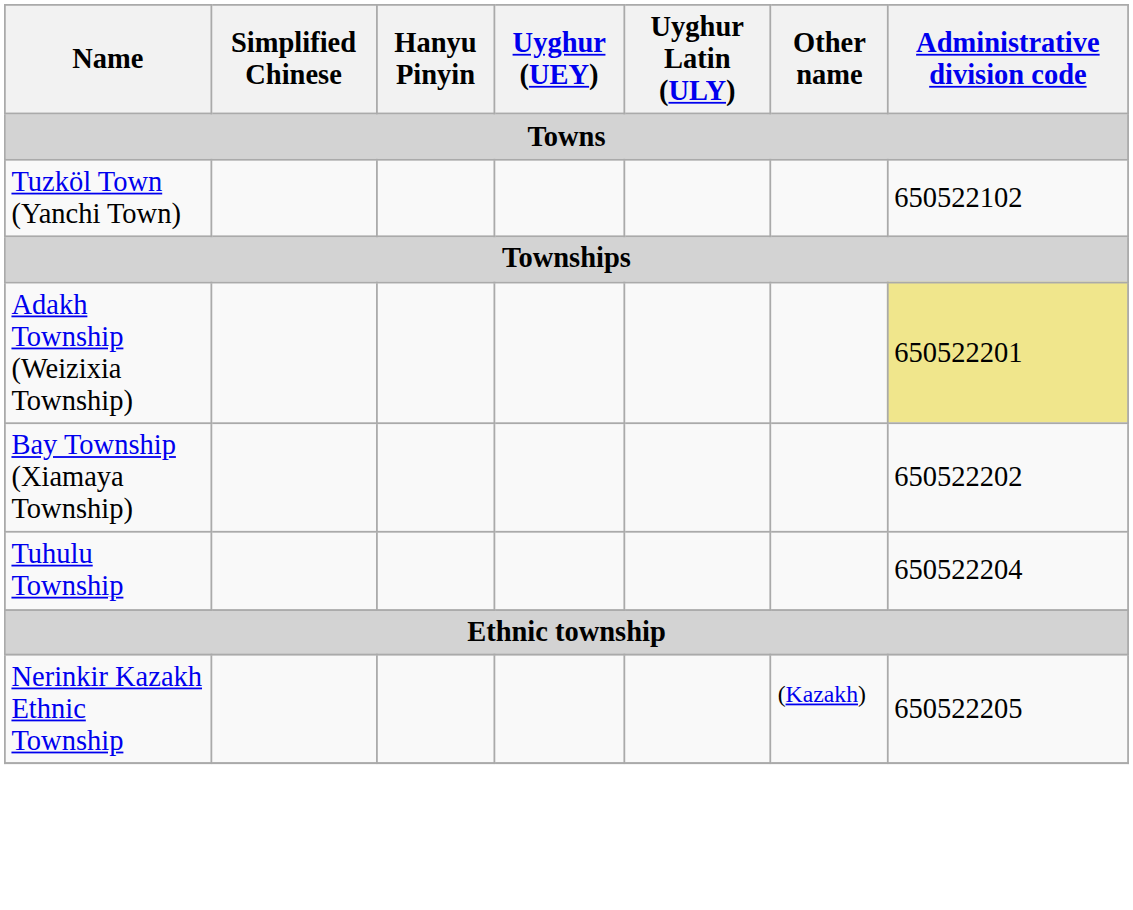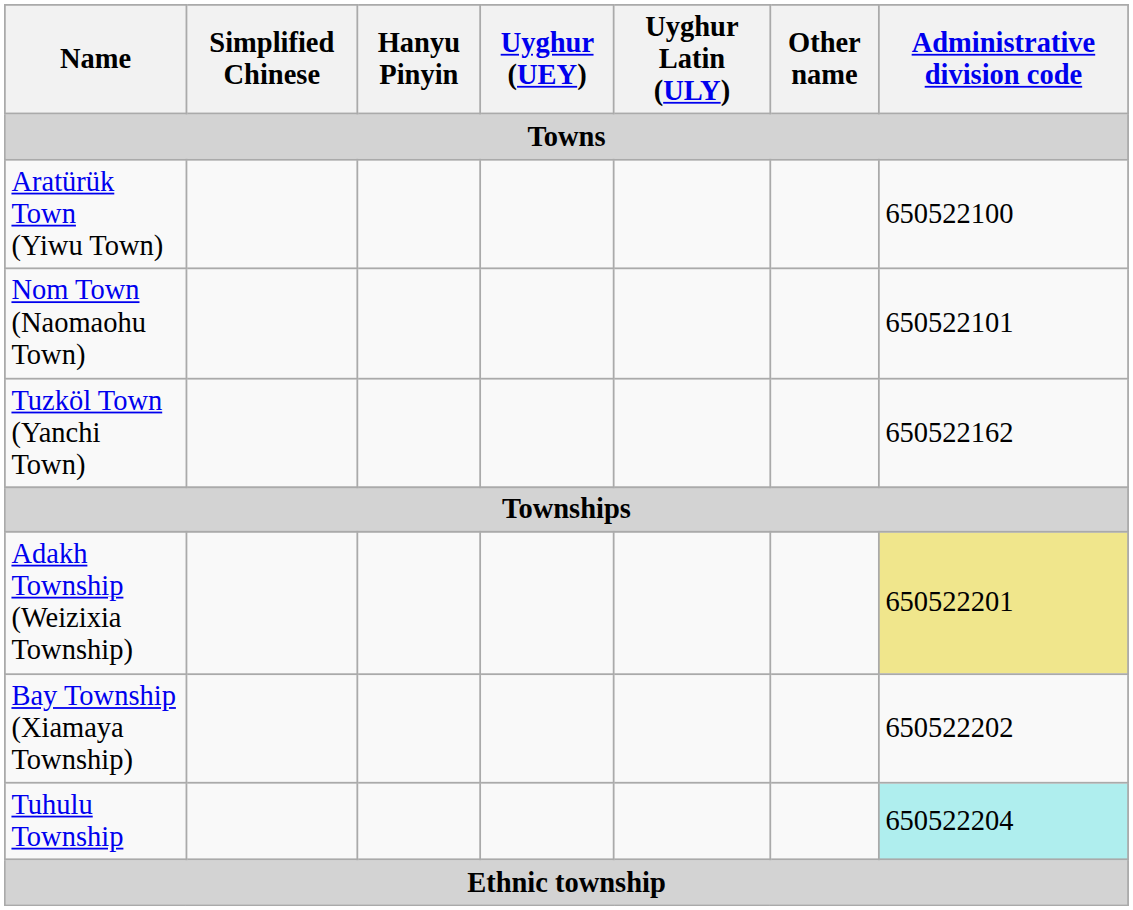 <table class="wikitable" align="center" style="width:50%; border="1">
 <tr>
 <th>Name</th>
 <th>Simplified Chinese</th>
 <th>Hanyu Pinyin</th>
 <th><a href='#'>Uyghur</a> (<a href='#'>UEY</a>)</th>
 <th>Uyghur Latin (<a href='#'>ULY</a>)</th>
 <th>Other name</th>
 <th><a href='#'>Administrative division code</a></th>
 </tr>
 <tr>
 <td colspan="7"  style="text-align:center; background:#d3d3d3;"><strong>Towns</strong></td>
 </tr>
+<tr --------->
+<td><a href='#'>Aratürük Town</a><br>(Yiwu Town)</td>
+<td></td>
+<td></td>
+<td></td>
+<td></td>
+<td></td>
+<td>650522100</td>
+</tr>
+<tr>
+<td><a href='#'>Nom Town</a><br>(Naomaohu Town)</td>
+<td></td>
+<td></td>
+<td></td>
+<td></td>
+<td></td>
+<td>650522101</td>
+</tr>
 <tr>
 <td><a href='#'>Tuzköl Town</a><br>(Yanchi Town)</td>
 <td></td>
 <td></td>
 <td></td>
 <td></td>
 <td></td>
-<td>650522102</td>
+<td>650522162</td>
 </tr>
 <tr --------->
 <td colspan="7"  style="text-align:center; background:#d3d3d3;"><strong>Townships</strong></td>
 </tr>
 <tr --------->
 <td><a href='#'>Adakh Township</a><br>(Weizixia Township)</td>
 <td></td>
 <td></td>
 <td></td>
 <td></td>
 <td></td>
 <td style="background: khaki;">650522201</td>
 </tr>
 <tr>
 <td><a href='#'>Bay Township</a><br>(Xiamaya Township)</td>
 <td></td>
 <td></td>
 <td></td>
 <td></td>
 <td></td>
 <td>650522202</td>
 </tr>
 <tr>
 <td><a href='#'>Tuhulu Township</a></td>
 <td></td>
 <td></td>
 <td></td>
 <td></td>
 <td></td>
-<td>650522204</td>
+<td style="background: paleturquoise;">650522204</td>
 </tr>
 <tr --------->
 <td colspan="7"  style="text-align:center; background:#d3d3d3;"><strong>Ethnic township</strong></td>
 </tr>
-<tr --------->
-<td><a href='#'>Nerinkir Kazakh Ethnic Township</a></td>
-<td></td>
-<td></td>
-<td></td>
-<td></td>
-<td><small>(<a href='#'>Kazakh</a>)</small><br><br></td>
-<td>650522205</td>
-</tr>
 <tr>
 </tr>
 </table>
